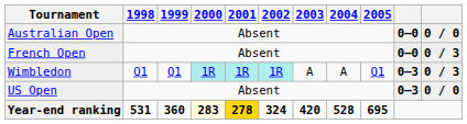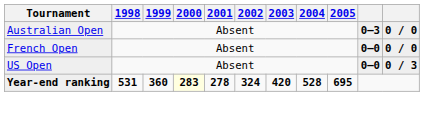 <table class="wikitable">
 <tr>
 <th>Tournament</th>
 <th><a href='#'>1998</a></th>
 <th><a href='#'>1999</a></th>
 <th><a href='#'>2000</a></th>
 <th><a href='#'>2001</a></th>
 <th><a href='#'>2002</a></th>
 <th><a href='#'>2003</a></th>
 <th><a href='#'>2004</a></th>
 <th><a href='#'>2005</a></th>
 <th></th>
 <th></th>
 </tr>
 <tr>
 <td style="background:#EFEFEF;"><a href='#'>Australian Open</a></td>
 <td style="text-align:center;" colspan="8">Absent</td>
-<td style="text-align:center; background:#efefef;"><strong>0–0</strong></td>
+<td style="text-align:center; background:#efefef;"><strong>0–3</strong></td>
 <td style="text-align:center; background:#efefef;"><strong>0 / 0</strong></td>
 </tr>
 <tr>
 <td style="background:#EFEFEF;"><a href='#'>French Open</a></td>
 <td style="text-align:center;" colspan="8">Absent</td>
 <td style="text-align:center; background:#efefef;"><strong>0–0</strong></td>
-<td style="text-align:center; background:#efefef;"><strong>0 / 3</strong></td>
-</tr>
-<tr>
-<td style="background:#EFEFEF;"><a href='#'>Wimbledon</a></td>
-<td style="text-align:center;"><a href='#'>Q1</a></td>
-<td style="text-align:center;"><a href='#'>Q1</a></td>
-<td style="text-align:center; background:#afeeee;"><a href='#'>1R</a></td>
-<td style="text-align:center; background:#afeeee;"><a href='#'>1R</a></td>
-<td style="text-align:center; background:#afeeee;"><a href='#'>1R</a></td>
-<td style="text-align:center;">A</td>
-<td style="text-align:center;">A</td>
-<td style="text-align:center;"><a href='#'>Q1</a></td>
-<td style="text-align:center; background:#efefef;"><strong>0–3</strong></td>
-<td style="text-align:center; background:#efefef;"><strong>0 / 3</strong></td>
+<td style="text-align:center; background:#efefef;"><strong>0 / 0</strong></td>
 </tr>
 <tr>
 <td style="background:#EFEFEF;"><a href='#'>US Open</a></td>
 <td style="text-align:center;" colspan="8">Absent</td>
-<td style="text-align:center; background:#efefef;"><strong>0–3</strong></td>
-<td style="text-align:center; background:#efefef;"><strong>0 / 0</strong></td>
+<td style="text-align:center; background:#efefef;"><strong>0–0</strong></td>
+<td style="text-align:center; background:#efefef;"><strong>0 / 3</strong></td>
 </tr>
 <tr>
 <td style="background:#EFEFEF;"><strong>Year-end ranking</strong></td>
 <td style="text-align:center;"><strong>531</strong></td>
 <td style="text-align:center;"><strong>360</strong></td>
 <td style="background: lightyellow; text-align:center;"><strong>283</strong></td>
-<td style="background: gold; text-align:center;"><strong>278</strong></td>
+<td style="text-align:center;"><strong>278</strong></td>
 <td style="text-align:center;"><strong>324</strong></td>
 <td style="text-align:center;"><strong>420</strong></td>
 <td style="text-align:center;"><strong>528</strong></td>
 <td style="text-align:center;"><strong>695</strong></td>
 </tr>
 </table>
